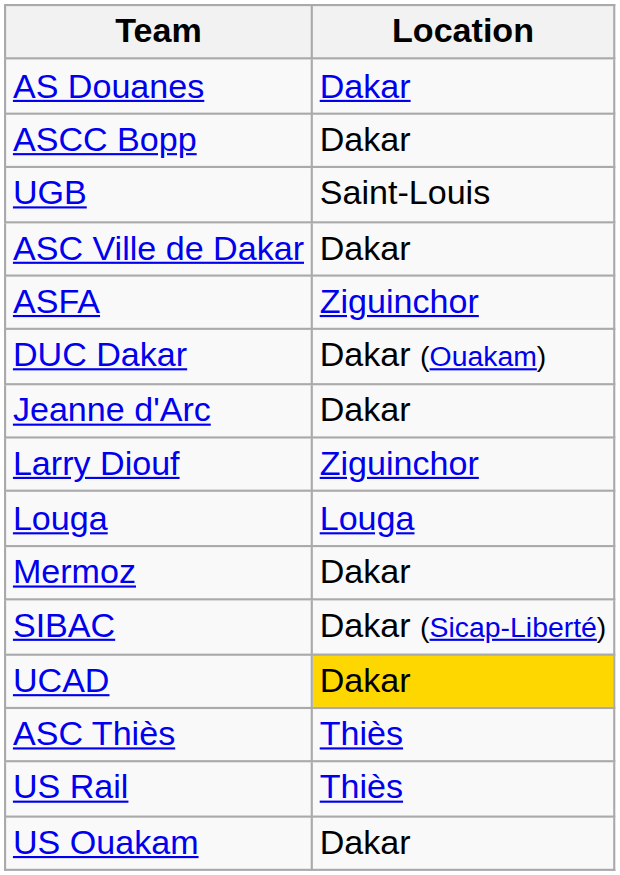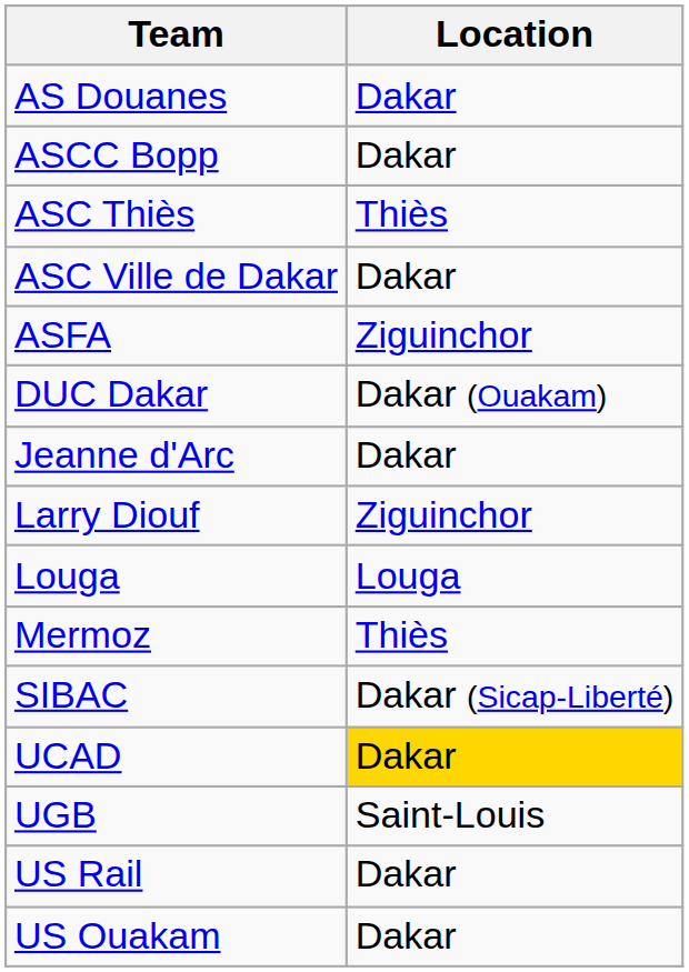 <table class="wikitable sortable">
 <tr>
 <th>Team</th>
 <th>Location</th>
 </tr>
 <tr>
 <td><a href='#'>AS Douanes</a></td>
 <td><a href='#'>Dakar</a></td>
 </tr>
 <tr>
 <td><a href='#'>ASCC Bopp</a></td>
 <td>Dakar</td>
 </tr>
 <tr>
-<td><a href='#'>UGB</a></td>
-<td>Saint-Louis</td>
+<td><a href='#'>ASC Thiès</a></td>
+<td><a href='#'>Thiès</a></td>
 </tr>
 <tr>
 <td><a href='#'>ASC Ville de Dakar</a></td>
 <td>Dakar</td>
 </tr>
 <tr>
 <td><a href='#'>ASFA</a></td>
 <td><a href='#'>Ziguinchor</a></td>
 </tr>
 <tr>
 <td><a href='#'>DUC Dakar</a></td>
 <td>Dakar <small>(<a href='#'>Ouakam</a>)</small></td>
 </tr>
 <tr>
 <td><a href='#'>Jeanne d'Arc</a></td>
 <td>Dakar</td>
 </tr>
 <tr>
 <td><a href='#'>Larry Diouf</a></td>
 <td><a href='#'>Ziguinchor</a></td>
 </tr>
 <tr>
 <td><a href='#'>Louga</a></td>
 <td><a href='#'>Louga</a></td>
 </tr>
 <tr>
 <td><a href='#'>Mermoz</a></td>
-<td>Dakar</td>
+<td><a href='#'>Thiès</a></td>
 </tr>
 <tr>
 <td><a href='#'>SIBAC</a></td>
 <td>Dakar <small>(<a href='#'>Sicap-Liberté</a>)</small></td>
 </tr>
 <tr>
 <td><a href='#'>UCAD</a></td>
 <td style="background: gold;">Dakar</td>
 </tr>
 <tr>
-<td><a href='#'>ASC Thiès</a></td>
-<td><a href='#'>Thiès</a></td>
+<td><a href='#'>UGB</a></td>
+<td>Saint-Louis</td>
 </tr>
 <tr>
 <td><a href='#'>US Rail</a></td>
-<td><a href='#'>Thiès</a></td>
+<td>Dakar</td>
 </tr>
 <tr>
 <td><a href='#'>US Ouakam</a></td>
 <td>Dakar</td>
 </tr>
 </table>
